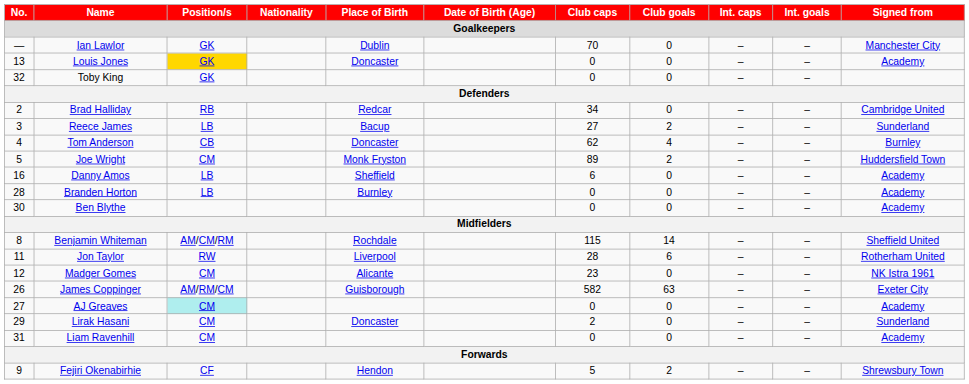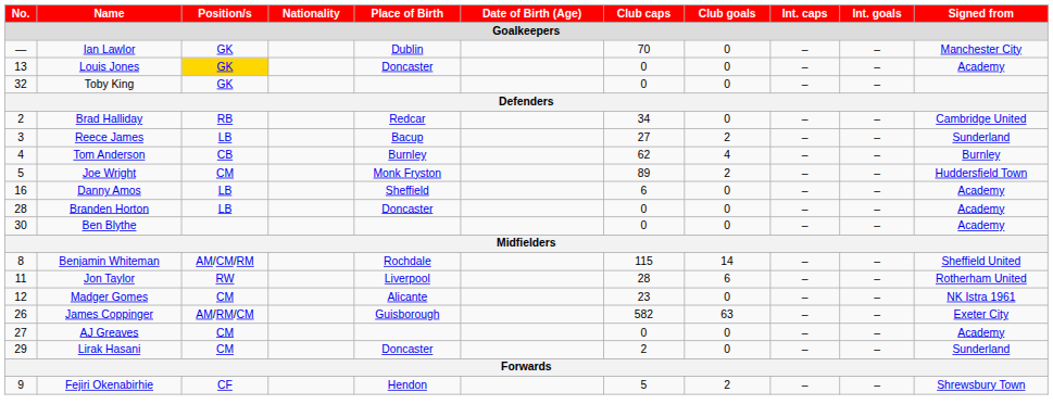 <table class="wikitable" style="text-align:center; font-size:85%; width:100%; text-align:center; font-size:85%; width:100%">
 <tr>
 <th style="background:red; color:white; text-align:center;">No.</th>
 <th style="background:red; color:white; text-align:center;">Name</th>
 <th style="background:red; color:white; text-align:center;">Position/s</th>
 <th style="background:red; color:white; text-align:center;">Nationality</th>
 <th style="background:red; color:white; text-align:center;">Place of Birth</th>
 <th style="background:red; color:white; text-align:center;">Date of Birth (Age)</th>
 <th style="background:red; color:white; text-align:center;">Club caps</th>
 <th style="background:red; color:white; text-align:center;">Club goals</th>
 <th style="background:red; color:white; text-align:center;">Int. caps</th>
 <th style="background:red; color:white; text-align:center;">Int. goals</th>
 <th style="background:red; color:white; text-align:center;">Signed from</th>
 </tr>
 <tr>
 <th colspan="11" style="background:#dcdcdc; text-align:center;">Goalkeepers</th>
 </tr>
 <tr>
 <td>—</td>
 <td><a href='#'>Ian Lawlor</a></td>
 <td><a href='#'>GK</a></td>
 <td></td>
 <td><a href='#'>Dublin</a></td>
 <td></td>
 <td>70</td>
 <td>0</td>
 <td>–</td>
 <td>–</td>
 <td><a href='#'>Manchester City</a></td>
 </tr>
 <tr>
 <td>13</td>
 <td><a href='#'>Louis Jones</a></td>
 <td style="background: gold;"><a href='#'>GK</a></td>
 <td></td>
 <td><a href='#'>Doncaster</a></td>
 <td></td>
 <td>0</td>
 <td>0</td>
 <td>–</td>
 <td>–</td>
 <td><a href='#'>Academy</a></td>
 </tr>
 <tr>
 <td>32</td>
 <td>Toby King</td>
 <td><a href='#'>GK</a></td>
 <td></td>
 <td></td>
 <td></td>
 <td>0</td>
 <td>0</td>
 <td>–</td>
 <td>–</td>
 <td></td>
 </tr>
 <tr>
 <th colspan="11">Defenders</th>
 </tr>
 <tr>
 <td>2</td>
 <td><a href='#'>Brad Halliday</a></td>
 <td><a href='#'>RB</a></td>
 <td></td>
 <td><a href='#'>Redcar</a></td>
 <td></td>
 <td>34</td>
 <td>0</td>
 <td>–</td>
 <td>–</td>
 <td><a href='#'>Cambridge United</a></td>
 </tr>
 <tr>
 <td>3</td>
 <td><a href='#'>Reece James</a></td>
 <td><a href='#'>LB</a></td>
 <td></td>
 <td><a href='#'>Bacup</a></td>
 <td></td>
 <td>27</td>
 <td>2</td>
 <td>–</td>
 <td>–</td>
 <td><a href='#'>Sunderland</a></td>
 </tr>
 <tr>
 <td>4</td>
 <td><a href='#'>Tom Anderson</a></td>
 <td><a href='#'>CB</a></td>
 <td></td>
-<td><a href='#'>Doncaster</a></td>
+<td><a href='#'>Burnley</a></td>
 <td></td>
 <td>62</td>
 <td>4</td>
 <td>–</td>
 <td>–</td>
 <td><a href='#'>Burnley</a></td>
 </tr>
 <tr>
 <td>5</td>
 <td><a href='#'>Joe Wright</a></td>
 <td><a href='#'>CM</a></td>
 <td></td>
 <td><a href='#'>Monk Fryston</a></td>
 <td></td>
 <td>89</td>
 <td>2</td>
 <td>–</td>
 <td>–</td>
 <td><a href='#'>Huddersfield Town</a></td>
 </tr>
 <tr>
 <td>16</td>
 <td><a href='#'>Danny Amos</a></td>
 <td><a href='#'>LB</a></td>
 <td></td>
 <td><a href='#'>Sheffield</a></td>
 <td></td>
 <td>6</td>
 <td>0</td>
 <td>–</td>
 <td>–</td>
 <td><a href='#'>Academy</a></td>
 </tr>
 <tr>
 <td>28</td>
 <td><a href='#'>Branden Horton</a></td>
 <td><a href='#'>LB</a></td>
 <td></td>
-<td><a href='#'>Burnley</a></td>
+<td><a href='#'>Doncaster</a></td>
 <td></td>
 <td>0</td>
 <td>0</td>
 <td>–</td>
 <td>–</td>
 <td><a href='#'>Academy</a></td>
 </tr>
 <tr>
 <td>30</td>
 <td><a href='#'>Ben Blythe</a></td>
 <td></td>
 <td></td>
 <td></td>
 <td></td>
 <td>0</td>
 <td>0</td>
 <td>–</td>
 <td>–</td>
 <td><a href='#'>Academy</a></td>
 </tr>
 <tr>
 <th colspan="11">Midfielders</th>
 </tr>
 <tr>
 <td>8</td>
 <td><a href='#'>Benjamin Whiteman</a></td>
 <td><a href='#'>AM</a>/<a href='#'>CM</a>/<a href='#'>RM</a></td>
 <td></td>
 <td><a href='#'>Rochdale</a></td>
 <td></td>
 <td>115</td>
 <td>14</td>
 <td>–</td>
 <td>–</td>
 <td><a href='#'>Sheffield United</a></td>
 </tr>
 <tr>
 <td>11</td>
 <td><a href='#'>Jon Taylor</a></td>
 <td><a href='#'>RW</a></td>
 <td></td>
 <td><a href='#'>Liverpool</a></td>
 <td></td>
 <td>28</td>
 <td>6</td>
 <td>–</td>
 <td>–</td>
 <td><a href='#'>Rotherham United</a></td>
 </tr>
 <tr>
 <td>12</td>
 <td><a href='#'>Madger Gomes</a></td>
 <td><a href='#'>CM</a></td>
 <td></td>
 <td><a href='#'>Alicante</a></td>
 <td></td>
 <td>23</td>
 <td>0</td>
 <td>–</td>
 <td>–</td>
 <td><a href='#'>NK Istra 1961</a></td>
 </tr>
 <tr>
 <td>26</td>
 <td><a href='#'>James Coppinger</a></td>
 <td><a href='#'>AM</a>/<a href='#'>RM</a>/<a href='#'>CM</a></td>
 <td></td>
 <td><a href='#'>Guisborough</a></td>
 <td></td>
 <td>582</td>
 <td>63</td>
 <td>–</td>
 <td>–</td>
 <td><a href='#'>Exeter City</a></td>
 </tr>
 <tr>
 <td>27</td>
 <td><a href='#'>AJ Greaves</a></td>
-<td style="background: paleturquoise;"><a href='#'>CM</a></td>
+<td><a href='#'>CM</a></td>
 <td></td>
 <td></td>
 <td></td>
 <td>0</td>
 <td>0</td>
 <td>–</td>
 <td>–</td>
 <td><a href='#'>Academy</a></td>
 </tr>
 <tr>
 <td>29</td>
 <td><a href='#'>Lirak Hasani</a></td>
 <td><a href='#'>CM</a></td>
 <td></td>
 <td><a href='#'>Doncaster</a></td>
 <td></td>
 <td>2</td>
 <td>0</td>
 <td>–</td>
 <td>–</td>
 <td><a href='#'>Sunderland</a></td>
 </tr>
 <tr>
-<td>31</td>
-<td><a href='#'>Liam Ravenhill</a></td>
-<td><a href='#'>CM</a></td>
-<td></td>
-<td></td>
-<td></td>
-<td>0</td>
-<td>0</td>
-<td>–</td>
-<td>–</td>
-<td><a href='#'>Academy</a></td>
-</tr>
-<tr>
 <th colspan="11">Forwards</th>
 </tr>
 <tr>
 <td>9</td>
 <td><a href='#'>Fejiri Okenabirhie</a></td>
 <td><a href='#'>CF</a></td>
 <td></td>
 <td><a href='#'>Hendon</a></td>
 <td></td>
 <td>5</td>
 <td>2</td>
 <td>–</td>
 <td>–</td>
 <td><a href='#'>Shrewsbury Town</a></td>
 </tr>
 </table>
